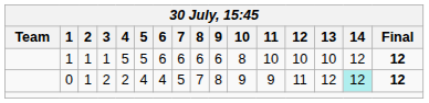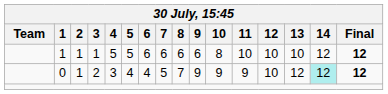 <table class=wikitable style="text-align:center; width: 55%">
 <tr>
 <th colspan=17><em>30 July, 15:45</em></th>
 </tr>
 <tr>
 <th>Team</th>
 <th>1</th>
 <th>2</th>
 <th>3</th>
 <th>4</th>
 <th>5</th>
 <th>6</th>
 <th>7</th>
 <th>8</th>
 <th>9</th>
 <th>10</th>
 <th>11</th>
 <th>12</th>
 <th>13</th>
 <th>14</th>
 <th>Final</th>
 </tr>
 <tr>
 <td align=left></td>
 <td>1</td>
 <td>1</td>
 <td>1</td>
 <td>5</td>
 <td>5</td>
 <td>6</td>
 <td>6</td>
 <td>6</td>
 <td>6</td>
 <td>8</td>
 <td>10</td>
 <td>10</td>
 <td>10</td>
 <td>12</td>
 <td><strong>12</strong></td>
 </tr>
 <tr>
 <td align=left></td>
 <td>0</td>
 <td>1</td>
 <td>2</td>
-<td>2</td>
+<td>3</td>
 <td>4</td>
 <td>4</td>
 <td>5</td>
 <td>7</td>
-<td>8</td>
 <td>9</td>
 <td>9</td>
-<td>11</td>
+<td>9</td>
+<td>10</td>
 <td>12</td>
 <td style="background: paleturquoise;">12</td>
 <td><strong>12</strong></td>
 </tr>
 <tr>
 <td colspan=17></td>
 </tr>
 </table>
